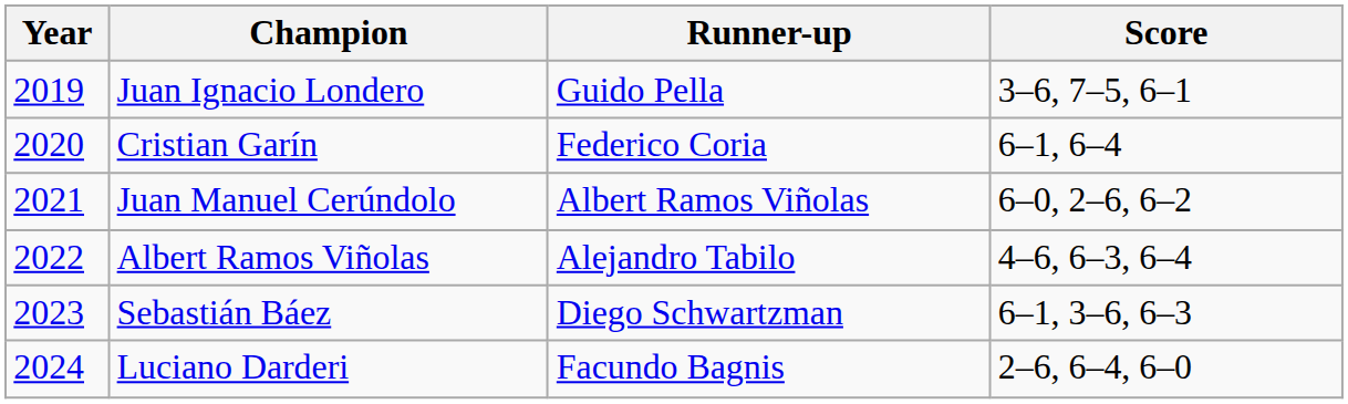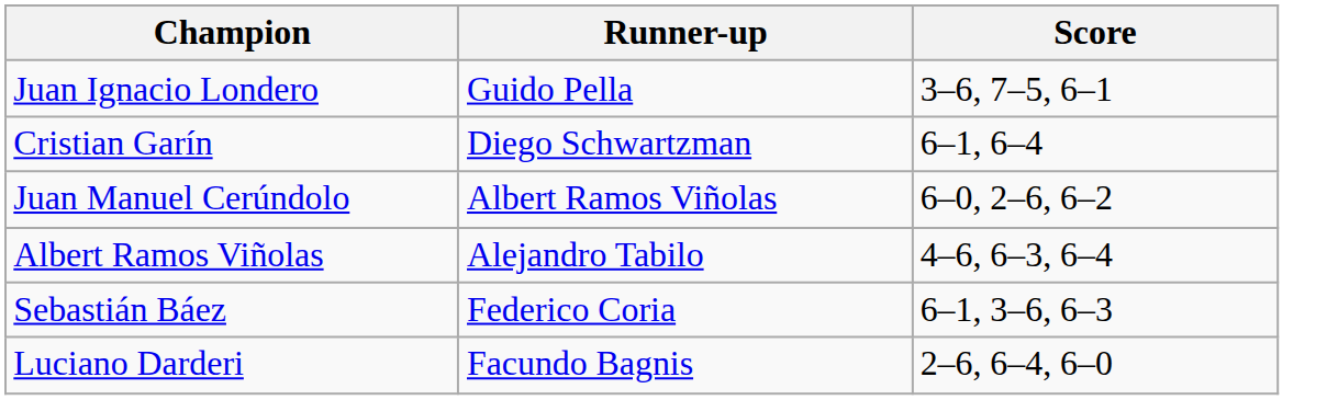 <table class="wikitable">
 <tr>
-<th style="width:40px">Year</th>
 <th style="width:200px">Champion</th>
 <th style="width:200px">Runner-up</th>
 <th style="width:160px" class="unsortable">Score</th>
 </tr>
 <tr>
-<td><a href='#'>2019</a></td>
 <td> <a href='#'>Juan Ignacio Londero</a></td>
 <td> <a href='#'>Guido Pella</a></td>
 <td>3–6, 7–5, 6–1</td>
 </tr>
 <tr>
-<td><a href='#'>2020</a></td>
 <td> <a href='#'>Cristian Garín</a></td>
-<td> <a href='#'>Federico Coria</a></td>
+<td> <a href='#'>Diego Schwartzman</a></td>
 <td>6–1, 6–4</td>
 </tr>
 <tr>
-<td><a href='#'>2021</a></td>
 <td> <a href='#'>Juan Manuel Cerúndolo</a></td>
 <td> <a href='#'>Albert Ramos Viñolas</a></td>
 <td>6–0, 2–6, 6–2</td>
 </tr>
 <tr>
-<td><a href='#'>2022</a></td>
 <td> <a href='#'>Albert Ramos Viñolas</a></td>
 <td> <a href='#'>Alejandro Tabilo</a></td>
 <td>4–6, 6–3, 6–4</td>
 </tr>
 <tr>
-<td><a href='#'>2023</a></td>
 <td> <a href='#'>Sebastián Báez</a></td>
-<td> <a href='#'>Diego Schwartzman</a></td>
+<td> <a href='#'>Federico Coria</a></td>
 <td>6–1, 3–6, 6–3</td>
 </tr>
 <tr>
-<td><a href='#'>2024</a></td>
 <td> <a href='#'>Luciano Darderi</a></td>
 <td> <a href='#'>Facundo Bagnis</a></td>
 <td>2–6, 6–4, 6–0</td>
 </tr>
 </table>
